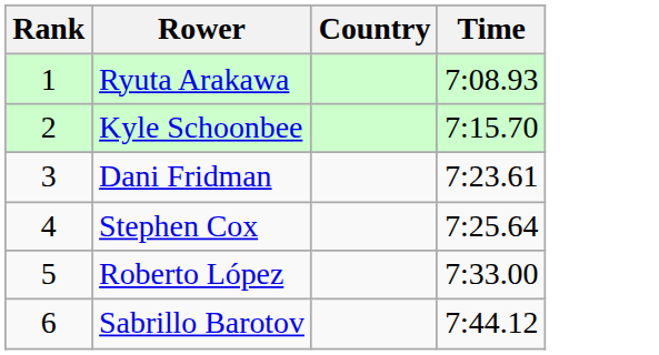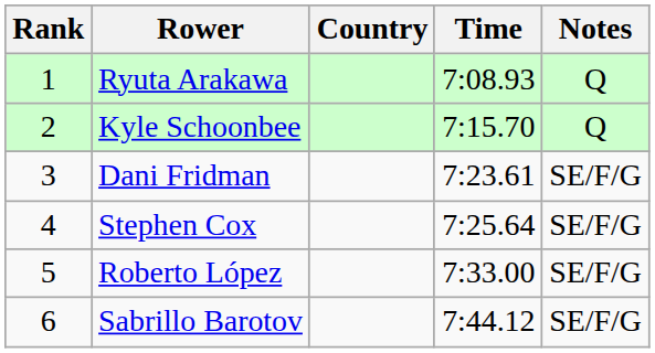 <table class="wikitable" style="text-align:center">
 <tr>
 <th>Rank</th>
 <th>Rower</th>
 <th>Country</th>
 <th>Time</th>
+<th>Notes</th>
 </tr>
 <tr bgcolor=ccffcc>
 <td>1</td>
 <td align="left"><a href='#'>Ryuta Arakawa</a></td>
 <td align="left"></td>
 <td>7:08.93</td>
+<td>Q</td>
 </tr>
 <tr bgcolor=ccffcc>
 <td>2</td>
 <td align="left"><a href='#'>Kyle Schoonbee</a></td>
 <td align="left"></td>
 <td>7:15.70</td>
+<td>Q</td>
 </tr>
 <tr>
 <td>3</td>
 <td align="left"><a href='#'>Dani Fridman</a></td>
 <td align="left"></td>
 <td>7:23.61</td>
+<td>SE/F/G</td>
 </tr>
 <tr>
 <td>4</td>
 <td align="left"><a href='#'>Stephen Cox</a></td>
 <td align="left"></td>
 <td>7:25.64</td>
+<td>SE/F/G</td>
 </tr>
 <tr>
 <td>5</td>
 <td align="left"><a href='#'>Roberto López</a></td>
 <td align="left"></td>
 <td>7:33.00</td>
+<td>SE/F/G</td>
 </tr>
 <tr>
 <td>6</td>
 <td align="left"><a href='#'>Sabrillo Barotov</a></td>
 <td align="left"></td>
 <td>7:44.12</td>
+<td>SE/F/G</td>
 </tr>
 </table>
